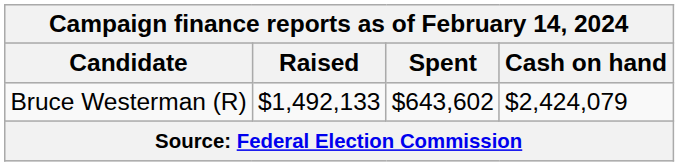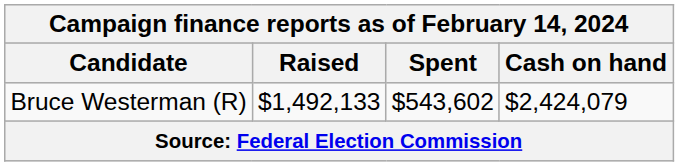 <table class="wikitable sortable">
 <tr>
 <th colspan=4>Campaign finance reports as of February 14, 2024</th>
 </tr>
 <tr style="text-align:center;">
 <th>Candidate</th>
 <th>Raised</th>
 <th>Spent</th>
 <th>Cash on hand</th>
 </tr>
 <tr>
 <td>Bruce Westerman (R)</td>
 <td>$1,492,133</td>
-<td>$643,602</td>
+<td>$543,602</td>
 <td>$2,424,079</td>
 </tr>
 <tr>
 <th colspan="4"><small>Source: <a href='#'>Federal Election Commission</a></small></th>
 </tr>
 </table>
